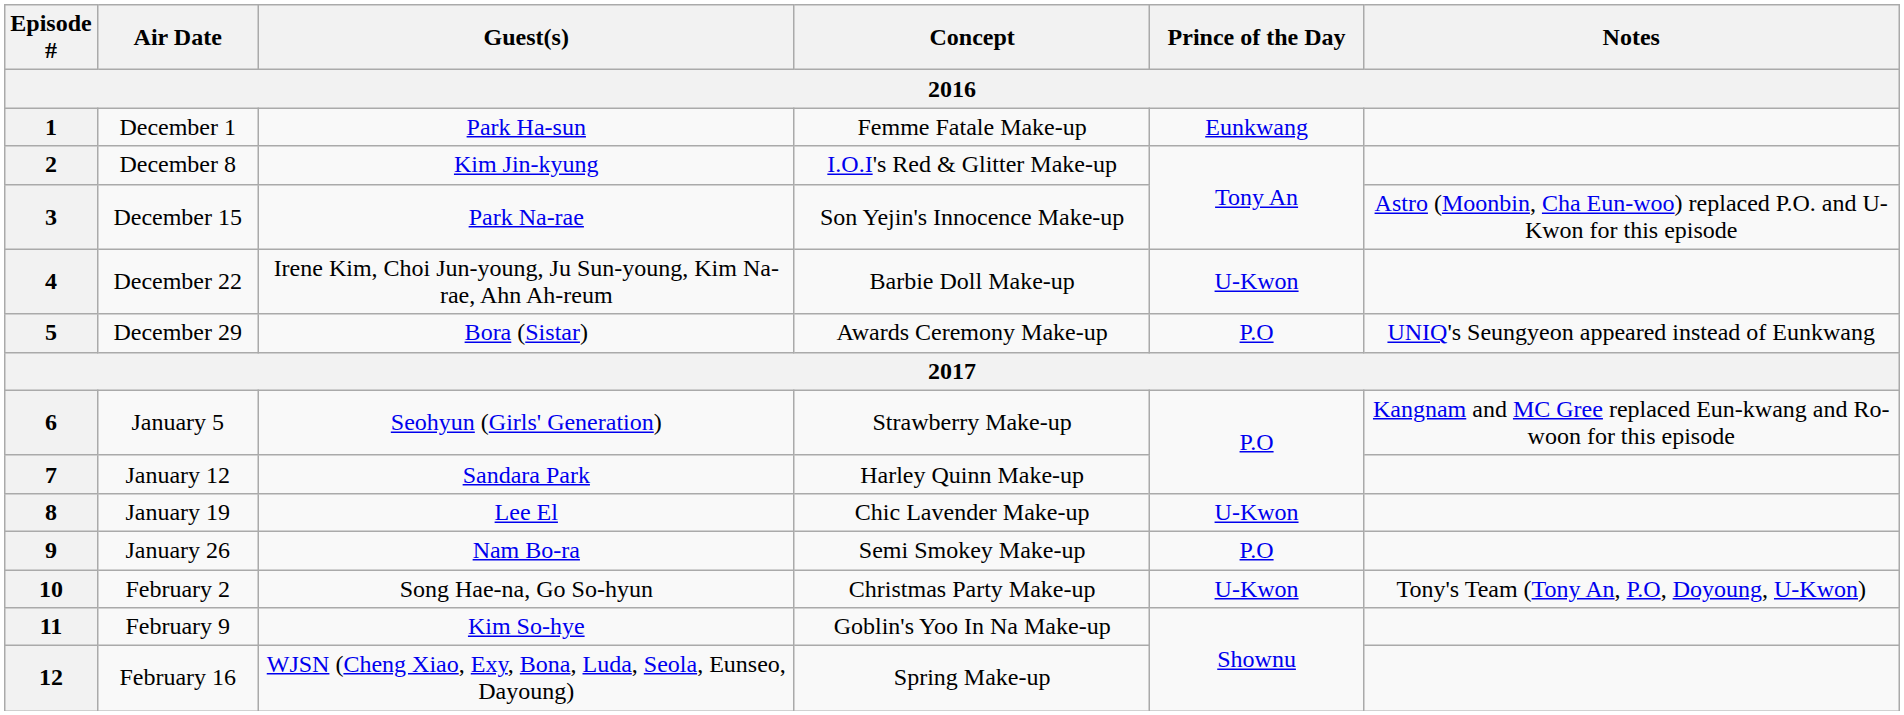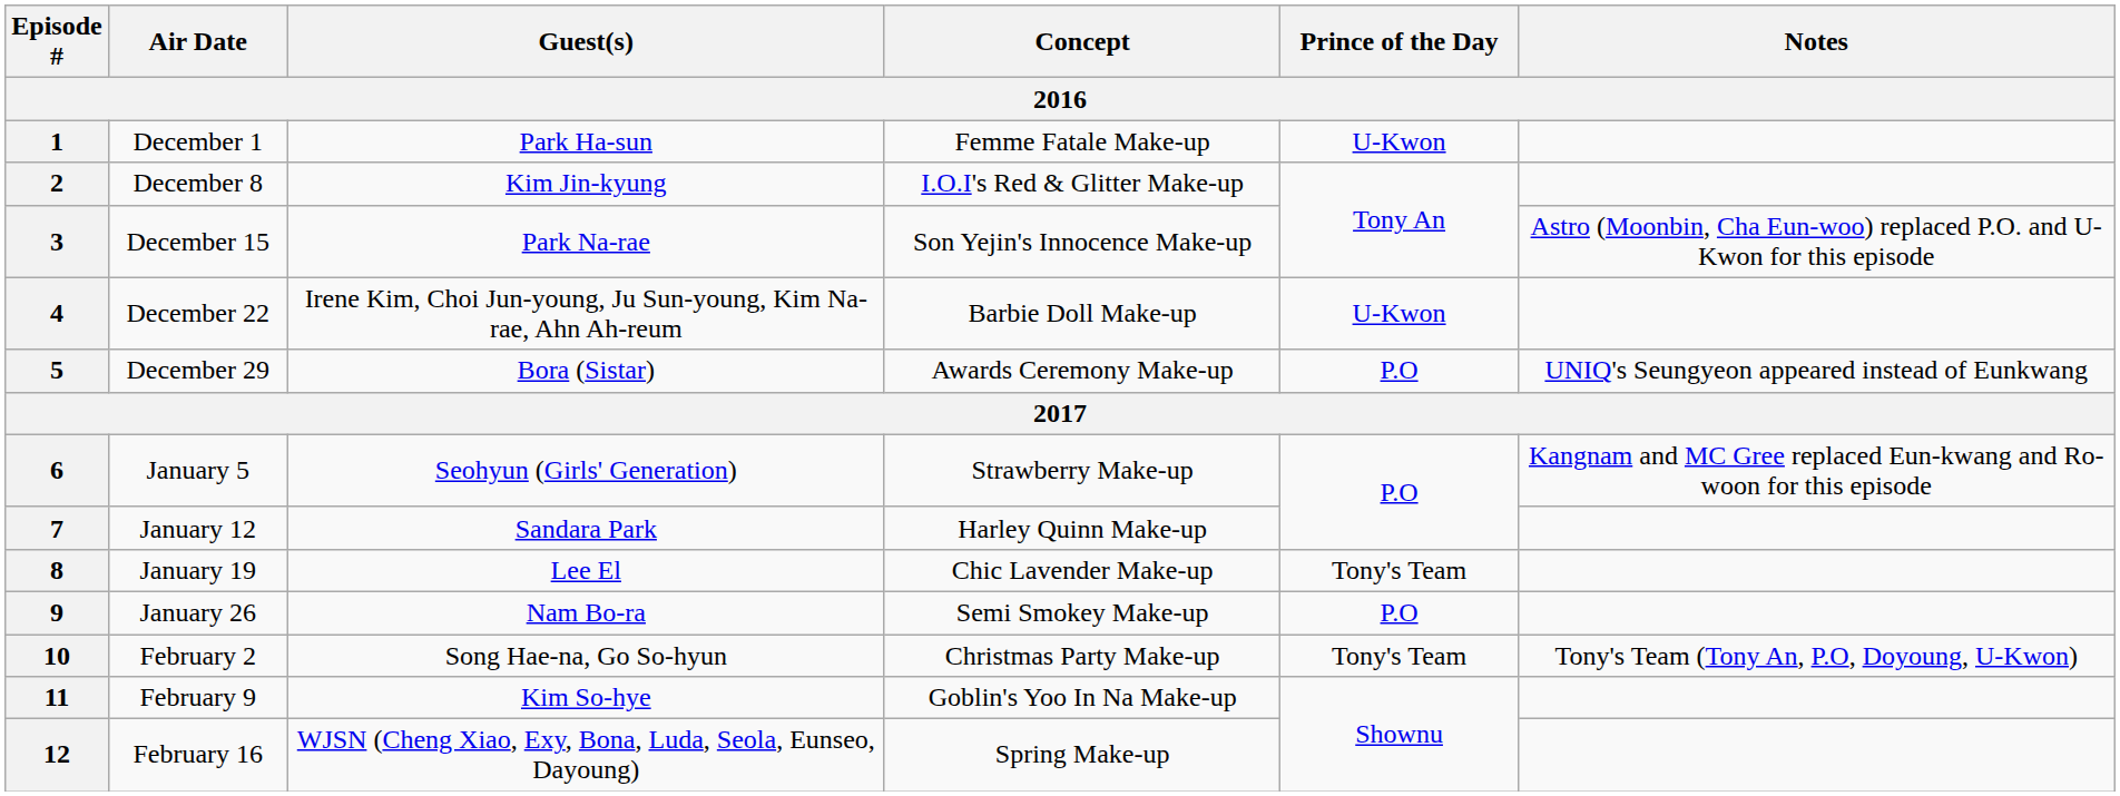 <table class="wikitable" width=100% style="text-align:center">
 <tr>
 <th width="50">Episode #</th>
 <th width="100">Air Date</th>
 <th width="350">Guest(s)</th>
 <th width-"100">Concept</th>
 <th>Prince of the Day</th>
 <th width="350">Notes</th>
 </tr>
 <tr>
 <th colspan="6">2016</th>
 </tr>
 <tr>
 <th>1</th>
 <td>December 1</td>
 <td><a href='#'>Park Ha-sun</a></td>
 <td>Femme Fatale Make-up</td>
-<td><a href='#'>Eunkwang</a></td>
+<td><a href='#'>U-Kwon</a></td>
 <td></td>
 </tr>
 <tr>
 <th>2</th>
 <td>December 8</td>
 <td><a href='#'>Kim Jin-kyung</a></td>
 <td><a href='#'>I.O.I</a>'s Red & Glitter Make-up</td>
 <td rowspan=2><a href='#'>Tony An</a></td>
 <td></td>
 </tr>
 <tr>
 <th>3</th>
 <td>December 15</td>
 <td><a href='#'>Park Na-rae</a></td>
 <td>Son Yejin's Innocence Make-up</td>
 <td><a href='#'>Astro</a> (<a href='#'>Moonbin</a>, <a href='#'>Cha Eun-woo</a>) replaced P.O. and U-Kwon for this episode</td>
 </tr>
 <tr>
 <th>4</th>
 <td>December 22</td>
 <td>Irene Kim, Choi Jun-young, Ju Sun-young, Kim Na-rae, Ahn Ah-reum</td>
 <td>Barbie Doll Make-up</td>
 <td><a href='#'>U-Kwon</a></td>
 <td></td>
 </tr>
 <tr>
 <th>5</th>
 <td>December 29</td>
 <td><a href='#'>Bora</a> (<a href='#'>Sistar</a>)</td>
 <td>Awards Ceremony Make-up</td>
 <td><a href='#'>P.O</a></td>
 <td><a href='#'>UNIQ</a>'s Seungyeon appeared instead of Eunkwang</td>
 </tr>
 <tr>
 <th colspan="6">2017</th>
 </tr>
 <tr>
 <th>6</th>
 <td>January 5</td>
 <td><a href='#'>Seohyun</a> (<a href='#'>Girls' Generation</a>)</td>
 <td>Strawberry Make-up</td>
 <td rowspan=2><a href='#'>P.O</a></td>
 <td><a href='#'>Kangnam</a> and <a href='#'>MC Gree</a> replaced Eun-kwang and Ro-woon for this episode</td>
 </tr>
 <tr>
 <th>7</th>
 <td>January 12</td>
 <td><a href='#'>Sandara Park</a></td>
 <td>Harley Quinn Make-up</td>
 <td></td>
 </tr>
 <tr>
 <th>8</th>
 <td>January 19</td>
 <td><a href='#'>Lee El</a></td>
 <td>Chic Lavender Make-up</td>
-<td><a href='#'>U-Kwon</a></td>
+<td>Tony's Team</td>
 <td></td>
 </tr>
 <tr>
 <th>9</th>
 <td>January 26</td>
 <td><a href='#'>Nam Bo-ra</a></td>
 <td>Semi Smokey Make-up</td>
 <td><a href='#'>P.O</a></td>
 <td></td>
 </tr>
 <tr>
 <th>10</th>
 <td>February 2</td>
 <td>Song Hae-na, Go So-hyun</td>
 <td>Christmas Party Make-up</td>
-<td><a href='#'>U-Kwon</a></td>
+<td>Tony's Team</td>
 <td>Tony's Team (<a href='#'>Tony An</a>, <a href='#'>P.O</a>, <a href='#'>Doyoung</a>, <a href='#'>U-Kwon</a>)</td>
 </tr>
 <tr>
 <th>11</th>
 <td>February 9</td>
 <td><a href='#'>Kim So-hye</a></td>
 <td>Goblin's Yoo In Na Make-up</td>
 <td rowspan=2><a href='#'>Shownu</a></td>
 <td></td>
 </tr>
 <tr>
 <th>12</th>
 <td>February 16</td>
 <td><a href='#'>WJSN</a> (<a href='#'>Cheng Xiao</a>, <a href='#'>Exy</a>, <a href='#'>Bona</a>, <a href='#'>Luda</a>, <a href='#'>Seola</a>, Eunseo, Dayoung)</td>
 <td>Spring Make-up</td>
 <td></td>
 </tr>
 </table>
